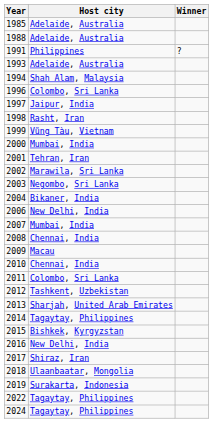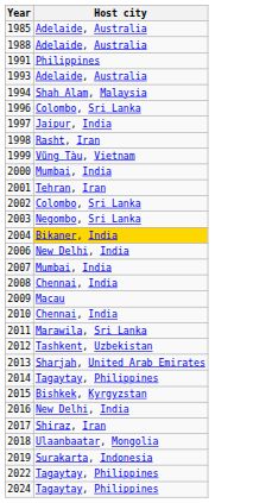 <table class="wikitable">
 <tr>
 <th>Year</th>
 <th>Host city</th>
-<th>Winner</th>
 </tr>
 <tr>
 <td align=center>1985</td>
 <td><a href='#'>Adelaide</a>, <a href='#'>Australia</a></td>
-<td><br></td>
 </tr>
 <tr>
 <td align=center>1988</td>
 <td><a href='#'>Adelaide</a>, <a href='#'>Australia</a></td>
-<td></td>
 </tr>
 <tr>
 <td align=center>1991</td>
 <td><a href='#'>Philippines</a></td>
-<td>?</td>
 </tr>
 <tr>
 <td align=center>1993</td>
 <td><a href='#'>Adelaide</a>, <a href='#'>Australia</a></td>
-<td></td>
 </tr>
 <tr>
 <td align=center>1994</td>
 <td><a href='#'>Shah Alam</a>, <a href='#'>Malaysia</a></td>
-<td></td>
 </tr>
 <tr>
 <td align=center>1996</td>
 <td><a href='#'>Colombo</a>, <a href='#'>Sri Lanka</a></td>
-<td></td>
 </tr>
 <tr>
 <td align=center>1997</td>
 <td><a href='#'>Jaipur</a>, <a href='#'>India</a></td>
-<td></td>
 </tr>
 <tr>
 <td align=center>1998</td>
 <td><a href='#'>Rasht</a>, <a href='#'>Iran</a></td>
-<td></td>
 </tr>
 <tr>
 <td align=center>1999</td>
 <td><a href='#'>Vũng Tàu</a>, <a href='#'>Vietnam</a></td>
-<td></td>
 </tr>
 <tr>
 <td align=center>2000</td>
 <td><a href='#'>Mumbai</a>, <a href='#'>India</a></td>
-<td></td>
 </tr>
 <tr>
 <td align=center>2001</td>
 <td><a href='#'>Tehran</a>, <a href='#'>Iran</a></td>
-<td></td>
 </tr>
 <tr>
 <td align=center>2002</td>
-<td><a href='#'>Marawila</a>, <a href='#'>Sri Lanka</a></td>
-<td></td>
+<td><a href='#'>Colombo</a>, <a href='#'>Sri Lanka</a></td>
 </tr>
 <tr>
 <td align=center>2003</td>
 <td><a href='#'>Negombo</a>, <a href='#'>Sri Lanka</a></td>
-<td></td>
 </tr>
 <tr>
 <td align=center>2004</td>
-<td><a href='#'>Bikaner</a>, <a href='#'>India</a></td>
-<td></td>
+<td style="background: gold;"><a href='#'>Bikaner</a>, <a href='#'>India</a></td>
 </tr>
 <tr>
 <td align=center>2006</td>
 <td><a href='#'>New Delhi</a>, <a href='#'>India</a></td>
-<td></td>
 </tr>
 <tr>
 <td align=center>2007</td>
 <td><a href='#'>Mumbai</a>, <a href='#'>India</a></td>
-<td></td>
 </tr>
 <tr>
 <td align=center>2008</td>
 <td><a href='#'>Chennai</a>, <a href='#'>India</a></td>
-<td></td>
 </tr>
 <tr>
 <td align=center>2009</td>
 <td><a href='#'>Macau</a></td>
-<td></td>
 </tr>
 <tr>
 <td align=center>2010</td>
 <td><a href='#'>Chennai</a>, <a href='#'>India</a></td>
-<td></td>
 </tr>
 <tr>
 <td align=center>2011</td>
-<td><a href='#'>Colombo</a>, <a href='#'>Sri Lanka</a></td>
-<td></td>
+<td><a href='#'>Marawila</a>, <a href='#'>Sri Lanka</a></td>
 </tr>
 <tr>
 <td align=center>2012</td>
 <td><a href='#'>Tashkent</a>, <a href='#'>Uzbekistan</a></td>
-<td></td>
 </tr>
 <tr>
 <td align=center>2013</td>
 <td><a href='#'>Sharjah</a>, <a href='#'>United Arab Emirates</a></td>
-<td></td>
 </tr>
 <tr>
 <td align=center>2014</td>
 <td><a href='#'>Tagaytay</a>, <a href='#'>Philippines</a></td>
-<td></td>
 </tr>
 <tr>
 <td align=center>2015</td>
 <td><a href='#'>Bishkek</a>, <a href='#'>Kyrgyzstan</a></td>
-<td></td>
 </tr>
 <tr>
 <td align=center>2016</td>
 <td><a href='#'>New Delhi</a>, <a href='#'>India</a></td>
-<td></td>
 </tr>
 <tr>
 <td align=center>2017</td>
 <td><a href='#'>Shiraz</a>, <a href='#'>Iran</a></td>
-<td></td>
 </tr>
 <tr>
 <td align=center>2018</td>
 <td><a href='#'>Ulaanbaatar</a>, <a href='#'>Mongolia</a></td>
-<td></td>
 </tr>
 <tr>
 <td align=center>2019</td>
 <td><a href='#'>Surakarta</a>, <a href='#'>Indonesia</a></td>
-<td></td>
 </tr>
 <tr>
 <td align=center>2022</td>
 <td><a href='#'>Tagaytay</a>, <a href='#'>Philippines</a></td>
-<td></td>
 </tr>
 <tr>
 <td align=center>2024</td>
 <td><a href='#'>Tagaytay</a>, <a href='#'>Philippines</a></td>
-<td></td>
 </tr>
 </table>
